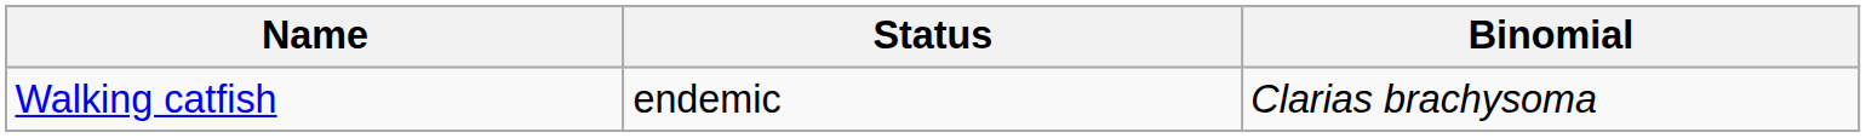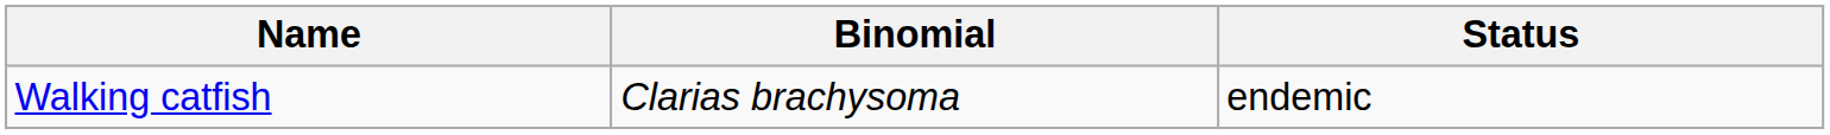 <table width=60% class="wikitable">
 <tr>
 <th width=20%>Name</th>
+<th width=20%>Binomial</th>
 <th width=20%>Status</th>
-<th width=20%>Binomial</th>
 </tr>
 <tr>
 <td><a href='#'>Walking catfish</a><br></td>
+<td><em>Clarias brachysoma</em></td>
 <td>endemic</td>
-<td><em>Clarias brachysoma</em></td>
 </tr>
 </table>
